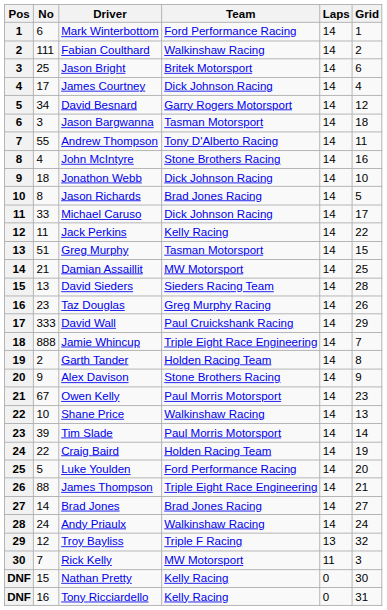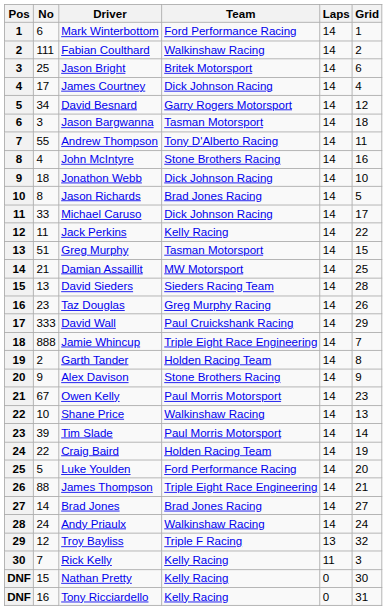 <table class="wikitable" style="font-size: 85%;">
 <tr>
 <th>Pos</th>
 <th>No</th>
 <th>Driver</th>
 <th>Team</th>
 <th>Laps</th>
 <th>Grid</th>
 </tr>
 <tr>
 <th>1</th>
 <td>6</td>
 <td> <a href='#'>Mark Winterbottom</a></td>
 <td><a href='#'>Ford Performance Racing</a></td>
 <td>14</td>
 <td>1</td>
 </tr>
 <tr>
 <th>2</th>
 <td>111</td>
 <td> <a href='#'>Fabian Coulthard</a></td>
 <td><a href='#'>Walkinshaw Racing</a></td>
 <td>14</td>
 <td>2</td>
 </tr>
 <tr>
 <th>3</th>
 <td>25</td>
 <td> <a href='#'>Jason Bright</a></td>
 <td><a href='#'>Britek Motorsport</a></td>
 <td>14</td>
 <td>6</td>
 </tr>
 <tr>
 <th>4</th>
 <td>17</td>
 <td> <a href='#'>James Courtney</a></td>
 <td><a href='#'>Dick Johnson Racing</a></td>
 <td>14</td>
 <td>4</td>
 </tr>
 <tr>
 <th>5</th>
 <td>34</td>
 <td> <a href='#'>David Besnard</a></td>
 <td><a href='#'>Garry Rogers Motorsport</a></td>
 <td>14</td>
 <td>12</td>
 </tr>
 <tr>
 <th>6</th>
 <td>3</td>
 <td> <a href='#'>Jason Bargwanna</a></td>
 <td><a href='#'>Tasman Motorsport</a></td>
 <td>14</td>
 <td>18</td>
 </tr>
 <tr>
 <th>7</th>
 <td>55</td>
 <td> <a href='#'>Andrew Thompson</a></td>
 <td><a href='#'>Tony D'Alberto Racing</a></td>
 <td>14</td>
 <td>11</td>
 </tr>
 <tr>
 <th>8</th>
 <td>4</td>
 <td> <a href='#'>John McIntyre</a></td>
 <td><a href='#'>Stone Brothers Racing</a></td>
 <td>14</td>
 <td>16</td>
 </tr>
 <tr>
 <th>9</th>
 <td>18</td>
 <td> <a href='#'>Jonathon Webb</a></td>
 <td><a href='#'>Dick Johnson Racing</a></td>
 <td>14</td>
 <td>10</td>
 </tr>
 <tr>
 <th>10</th>
 <td>8</td>
 <td> <a href='#'>Jason Richards</a></td>
 <td><a href='#'>Brad Jones Racing</a></td>
 <td>14</td>
 <td>5</td>
 </tr>
 <tr>
 <th>11</th>
 <td>33</td>
 <td> <a href='#'>Michael Caruso</a></td>
 <td><a href='#'>Dick Johnson Racing</a></td>
 <td>14</td>
 <td>17</td>
 </tr>
 <tr>
 <th>12</th>
 <td>11</td>
 <td> <a href='#'>Jack Perkins</a></td>
 <td><a href='#'>Kelly Racing</a></td>
 <td>14</td>
 <td>22</td>
 </tr>
 <tr>
 <th>13</th>
 <td>51</td>
 <td> <a href='#'>Greg Murphy</a></td>
 <td><a href='#'>Tasman Motorsport</a></td>
 <td>14</td>
 <td>15</td>
 </tr>
 <tr>
 <th>14</th>
 <td>21</td>
 <td> <a href='#'>Damian Assaillit</a></td>
 <td><a href='#'>MW Motorsport</a></td>
 <td>14</td>
 <td>25</td>
 </tr>
 <tr>
 <th>15</th>
 <td>13</td>
 <td> <a href='#'>David Sieders</a></td>
 <td><a href='#'>Sieders Racing Team</a></td>
 <td>14</td>
 <td>28</td>
 </tr>
 <tr>
 <th>16</th>
 <td>23</td>
 <td> <a href='#'>Taz Douglas</a></td>
 <td><a href='#'>Greg Murphy Racing</a></td>
 <td>14</td>
 <td>26</td>
 </tr>
 <tr>
 <th>17</th>
 <td>333</td>
 <td> <a href='#'>David Wall</a></td>
 <td><a href='#'>Paul Cruickshank Racing</a></td>
 <td>14</td>
 <td>29</td>
 </tr>
 <tr>
 <th>18</th>
 <td>888</td>
 <td> <a href='#'>Jamie Whincup</a></td>
 <td><a href='#'>Triple Eight Race Engineering</a></td>
 <td>14</td>
 <td>7</td>
 </tr>
 <tr>
 <th>19</th>
 <td>2</td>
 <td> <a href='#'>Garth Tander</a></td>
 <td><a href='#'>Holden Racing Team</a></td>
 <td>14</td>
 <td>8</td>
 </tr>
 <tr>
 <th>20</th>
 <td>9</td>
 <td> <a href='#'>Alex Davison</a></td>
 <td><a href='#'>Stone Brothers Racing</a></td>
 <td>14</td>
 <td>9</td>
 </tr>
 <tr>
 <th>21</th>
 <td>67</td>
 <td> <a href='#'>Owen Kelly</a></td>
 <td><a href='#'>Paul Morris Motorsport</a></td>
 <td>14</td>
 <td>23</td>
 </tr>
 <tr>
 <th>22</th>
 <td>10</td>
 <td> <a href='#'>Shane Price</a></td>
 <td><a href='#'>Walkinshaw Racing</a></td>
 <td>14</td>
 <td>13</td>
 </tr>
 <tr>
 <th>23</th>
 <td>39</td>
 <td> <a href='#'>Tim Slade</a></td>
 <td><a href='#'>Paul Morris Motorsport</a></td>
 <td>14</td>
 <td>14</td>
 </tr>
 <tr>
 <th>24</th>
 <td>22</td>
 <td> <a href='#'>Craig Baird</a></td>
 <td><a href='#'>Holden Racing Team</a></td>
 <td>14</td>
 <td>19</td>
 </tr>
 <tr>
 <th>25</th>
 <td>5</td>
 <td> <a href='#'>Luke Youlden</a></td>
 <td><a href='#'>Ford Performance Racing</a></td>
 <td>14</td>
 <td>20</td>
 </tr>
 <tr>
 <th>26</th>
 <td>88</td>
 <td> <a href='#'>James Thompson</a></td>
 <td><a href='#'>Triple Eight Race Engineering</a></td>
 <td>14</td>
 <td>21</td>
 </tr>
 <tr>
 <th>27</th>
 <td>14</td>
 <td> <a href='#'>Brad Jones</a></td>
 <td><a href='#'>Brad Jones Racing</a></td>
 <td>14</td>
 <td>27</td>
 </tr>
 <tr>
 <th>28</th>
 <td>24</td>
 <td> <a href='#'>Andy Priaulx</a></td>
 <td><a href='#'>Walkinshaw Racing</a></td>
 <td>14</td>
 <td>24</td>
 </tr>
 <tr>
 <th>29</th>
 <td>12</td>
 <td> <a href='#'>Troy Bayliss</a></td>
 <td><a href='#'>Triple F Racing</a></td>
 <td>13</td>
 <td>32</td>
 </tr>
 <tr>
 <th>30</th>
 <td>7</td>
 <td> <a href='#'>Rick Kelly</a></td>
-<td><a href='#'>MW Motorsport</a></td>
+<td><a href='#'>Kelly Racing</a></td>
 <td>11</td>
 <td>3</td>
 </tr>
 <tr>
 <th>DNF</th>
 <td>15</td>
 <td> <a href='#'>Nathan Pretty</a></td>
 <td><a href='#'>Kelly Racing</a></td>
 <td>0</td>
 <td>30</td>
 </tr>
 <tr>
 <th>DNF</th>
 <td>16</td>
 <td> <a href='#'>Tony Ricciardello</a></td>
 <td><a href='#'>Kelly Racing</a></td>
 <td>0</td>
 <td>31</td>
 </tr>
 </table>
